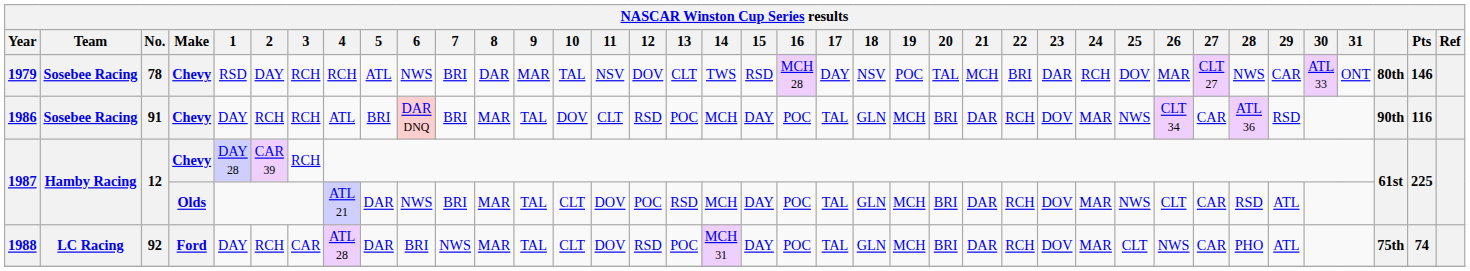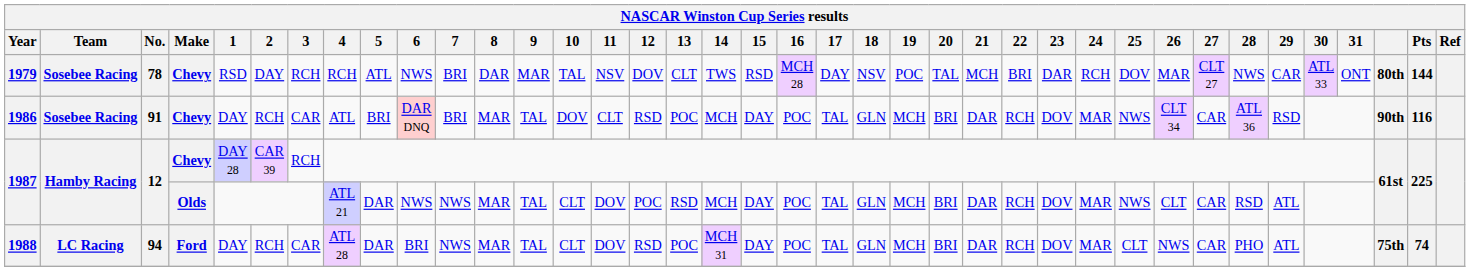 <table class="wikitable" style="text-align:center; font-size:75%">
 <tr>
 <th colspan=45><a href='#'>NASCAR Winston Cup Series</a> results</th>
 </tr>
 <tr>
 <th>Year</th>
 <th>Team</th>
 <th>No.</th>
 <th>Make</th>
 <th>1</th>
 <th>2</th>
 <th>3</th>
 <th>4</th>
 <th>5</th>
 <th>6</th>
 <th>7</th>
 <th>8</th>
 <th>9</th>
 <th>10</th>
 <th>11</th>
 <th>12</th>
 <th>13</th>
 <th>14</th>
 <th>15</th>
 <th>16</th>
 <th>17</th>
 <th>18</th>
 <th>19</th>
 <th>20</th>
 <th>21</th>
 <th>22</th>
 <th>23</th>
 <th>24</th>
 <th>25</th>
 <th>26</th>
 <th>27</th>
 <th>28</th>
 <th>29</th>
 <th>30</th>
 <th>31</th>
 <th></th>
 <th>Pts</th>
 <th>Ref</th>
 </tr>
 <tr>
 <th><a href='#'>1979</a></th>
 <th><a href='#'>Sosebee Racing</a></th>
 <th>78</th>
 <th><a href='#'>Chevy</a></th>
 <td><a href='#'>RSD</a></td>
 <td><a href='#'>DAY</a></td>
 <td><a href='#'>RCH</a></td>
 <td><a href='#'>RCH</a></td>
 <td><a href='#'>ATL</a></td>
 <td><a href='#'>NWS</a></td>
 <td><a href='#'>BRI</a></td>
 <td><a href='#'>DAR</a></td>
 <td><a href='#'>MAR</a></td>
 <td><a href='#'>TAL</a></td>
 <td><a href='#'>NSV</a></td>
 <td><a href='#'>DOV</a></td>
 <td><a href='#'>CLT</a></td>
 <td><a href='#'>TWS</a></td>
 <td><a href='#'>RSD</a></td>
 <td style="background:#EFCFFF;"><a href='#'>MCH</a><br><small>28</small></td>
 <td><a href='#'>DAY</a></td>
 <td><a href='#'>NSV</a></td>
 <td><a href='#'>POC</a></td>
 <td><a href='#'>TAL</a></td>
 <td><a href='#'>MCH</a></td>
 <td><a href='#'>BRI</a></td>
 <td><a href='#'>DAR</a></td>
 <td><a href='#'>RCH</a></td>
 <td><a href='#'>DOV</a></td>
 <td><a href='#'>MAR</a></td>
 <td style="background:#EFCFFF;"><a href='#'>CLT</a><br><small>27</small></td>
 <td><a href='#'>NWS</a></td>
 <td><a href='#'>CAR</a></td>
 <td style="background:#EFCFFF;"><a href='#'>ATL</a><br><small>33</small></td>
 <td><a href='#'>ONT</a></td>
 <th>80th</th>
-<th>146</th>
+<th>144</th>
 <th></th>
 </tr>
 <tr>
 <th><a href='#'>1986</a></th>
 <th><a href='#'>Sosebee Racing</a></th>
 <th>91</th>
 <th><a href='#'>Chevy</a></th>
 <td><a href='#'>DAY</a></td>
 <td><a href='#'>RCH</a></td>
-<td><a href='#'>RCH</a></td>
+<td><a href='#'>CAR</a></td>
 <td><a href='#'>ATL</a></td>
 <td><a href='#'>BRI</a></td>
 <td style="background:#FFCFCF;"><a href='#'>DAR</a><br><small>DNQ</small></td>
 <td><a href='#'>BRI</a></td>
 <td><a href='#'>MAR</a></td>
 <td><a href='#'>TAL</a></td>
 <td><a href='#'>DOV</a></td>
 <td><a href='#'>CLT</a></td>
 <td><a href='#'>RSD</a></td>
 <td><a href='#'>POC</a></td>
 <td><a href='#'>MCH</a></td>
 <td><a href='#'>DAY</a></td>
 <td><a href='#'>POC</a></td>
 <td><a href='#'>TAL</a></td>
 <td><a href='#'>GLN</a></td>
 <td><a href='#'>MCH</a></td>
 <td><a href='#'>BRI</a></td>
 <td><a href='#'>DAR</a></td>
 <td><a href='#'>RCH</a></td>
 <td><a href='#'>DOV</a></td>
 <td><a href='#'>MAR</a></td>
 <td><a href='#'>NWS</a></td>
 <td style="background:#EFCFFF;"><a href='#'>CLT</a><br><small>34</small></td>
 <td><a href='#'>CAR</a></td>
 <td style="background:#EFCFFF;"><a href='#'>ATL</a><br><small>36</small></td>
 <td><a href='#'>RSD</a></td>
 <td colspan=2></td>
 <th>90th</th>
 <th>116</th>
 <th></th>
 </tr>
 <tr>
 <th rowspan=2><a href='#'>1987</a></th>
 <th rowspan=2><a href='#'>Hamby Racing</a></th>
 <th rowspan=2>12</th>
 <th><a href='#'>Chevy</a></th>
 <td style="background:#CFCFFF;"><a href='#'>DAY</a><br><small>28</small></td>
 <td style="background:#EFCFFF;"><a href='#'>CAR</a><br><small>39</small></td>
 <td><a href='#'>RCH</a></td>
 <td colspan=28></td>
 <th rowspan=2>61st</th>
 <th rowspan=2>225</th>
 <th rowspan=2></th>
 </tr>
 <tr>
 <th><a href='#'>Olds</a></th>
 <td colspan=3></td>
 <td style="background:#CFCFFF;"><a href='#'>ATL</a><br><small>21</small></td>
 <td><a href='#'>DAR</a></td>
 <td><a href='#'>NWS</a></td>
-<td><a href='#'>BRI</a></td>
+<td><a href='#'>NWS</a></td>
 <td><a href='#'>MAR</a></td>
 <td><a href='#'>TAL</a></td>
 <td><a href='#'>CLT</a></td>
 <td><a href='#'>DOV</a></td>
 <td><a href='#'>POC</a></td>
 <td><a href='#'>RSD</a></td>
 <td><a href='#'>MCH</a></td>
 <td><a href='#'>DAY</a></td>
 <td><a href='#'>POC</a></td>
 <td><a href='#'>TAL</a></td>
 <td><a href='#'>GLN</a></td>
 <td><a href='#'>MCH</a></td>
 <td><a href='#'>BRI</a></td>
 <td><a href='#'>DAR</a></td>
 <td><a href='#'>RCH</a></td>
 <td><a href='#'>DOV</a></td>
 <td><a href='#'>MAR</a></td>
 <td><a href='#'>NWS</a></td>
 <td><a href='#'>CLT</a></td>
 <td><a href='#'>CAR</a></td>
 <td><a href='#'>RSD</a></td>
 <td><a href='#'>ATL</a></td>
 <td colspan=2></td>
 </tr>
 <tr>
 <th><a href='#'>1988</a></th>
 <th><a href='#'>LC Racing</a></th>
-<th>92</th>
+<th>94</th>
 <th><a href='#'>Ford</a></th>
 <td><a href='#'>DAY</a></td>
 <td><a href='#'>RCH</a></td>
 <td><a href='#'>CAR</a></td>
 <td style="background:#EFCFFF;"><a href='#'>ATL</a><br><small>28</small></td>
 <td><a href='#'>DAR</a></td>
 <td><a href='#'>BRI</a></td>
 <td><a href='#'>NWS</a></td>
 <td><a href='#'>MAR</a></td>
 <td><a href='#'>TAL</a></td>
 <td><a href='#'>CLT</a></td>
 <td><a href='#'>DOV</a></td>
 <td><a href='#'>RSD</a></td>
 <td><a href='#'>POC</a></td>
 <td style="background:#EFCFFF;"><a href='#'>MCH</a><br><small>31</small></td>
 <td><a href='#'>DAY</a></td>
 <td><a href='#'>POC</a></td>
 <td><a href='#'>TAL</a></td>
 <td><a href='#'>GLN</a></td>
 <td><a href='#'>MCH</a></td>
 <td><a href='#'>BRI</a></td>
 <td><a href='#'>DAR</a></td>
 <td><a href='#'>RCH</a></td>
 <td><a href='#'>DOV</a></td>
 <td><a href='#'>MAR</a></td>
 <td><a href='#'>CLT</a></td>
 <td><a href='#'>NWS</a></td>
 <td><a href='#'>CAR</a></td>
 <td><a href='#'>PHO</a></td>
 <td><a href='#'>ATL</a></td>
 <td colspan=2></td>
 <th>75th</th>
 <th>74</th>
 <th></th>
 </tr>
 <tr>
 </tr>
 </table>
